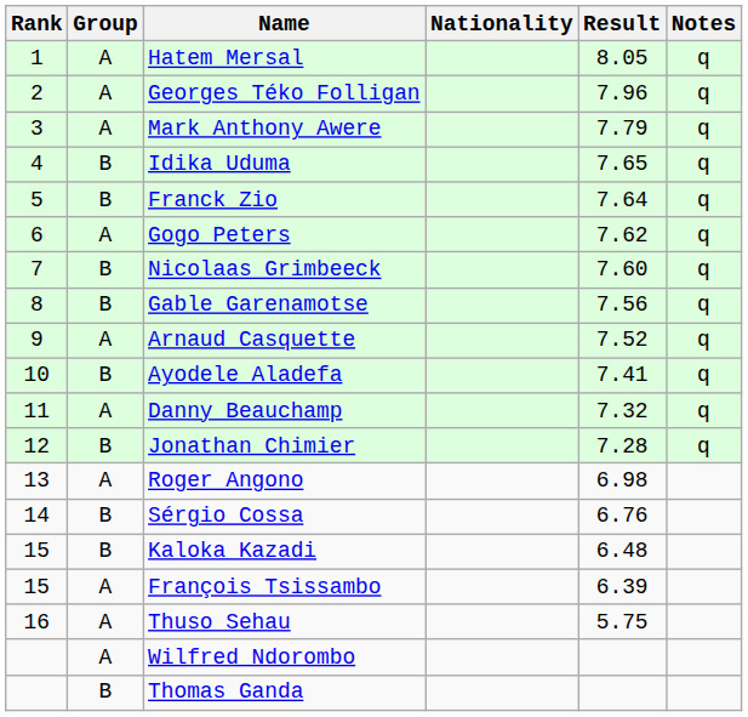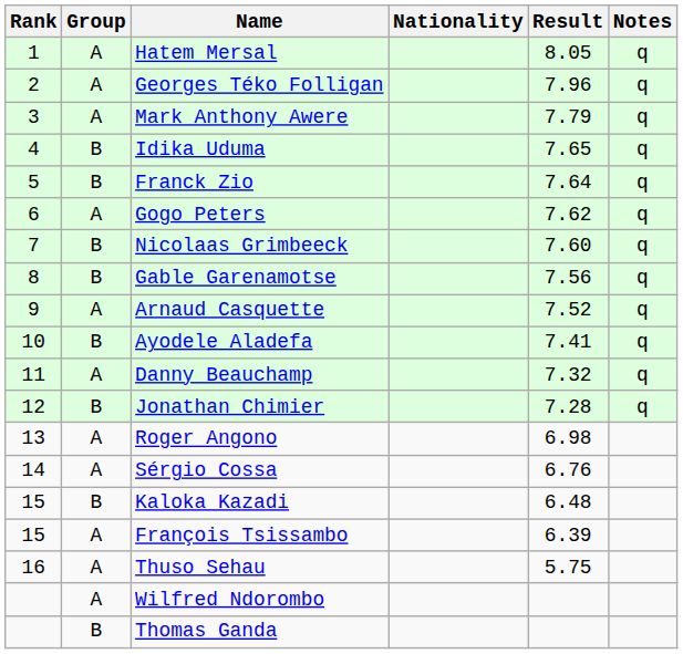 <table class="wikitable sortable" style="text-align:center">
 <tr>
 <th>Rank</th>
 <th>Group</th>
 <th>Name</th>
 <th>Nationality</th>
 <th>Result</th>
 <th>Notes</th>
 </tr>
 <tr bgcolor=ddffdd>
 <td>1</td>
 <td>A</td>
 <td align=left><a href='#'>Hatem Mersal</a></td>
 <td align=left></td>
 <td>8.05</td>
 <td>q</td>
 </tr>
 <tr bgcolor=ddffdd>
 <td>2</td>
 <td>A</td>
 <td align=left><a href='#'>Georges Téko Folligan</a></td>
 <td align=left></td>
 <td>7.96</td>
 <td>q</td>
 </tr>
 <tr bgcolor=ddffdd>
 <td>3</td>
 <td>A</td>
 <td align=left><a href='#'>Mark Anthony Awere</a></td>
 <td align=left></td>
 <td>7.79</td>
 <td>q</td>
 </tr>
 <tr bgcolor=ddffdd>
 <td>4</td>
 <td>B</td>
 <td align=left><a href='#'>Idika Uduma</a></td>
 <td align=left></td>
 <td>7.65</td>
 <td>q</td>
 </tr>
 <tr bgcolor=ddffdd>
 <td>5</td>
 <td>B</td>
 <td align=left><a href='#'>Franck Zio</a></td>
 <td align=left></td>
 <td>7.64</td>
 <td>q</td>
 </tr>
 <tr bgcolor=ddffdd>
 <td>6</td>
 <td>A</td>
 <td align=left><a href='#'>Gogo Peters</a></td>
 <td align=left></td>
 <td>7.62</td>
 <td>q</td>
 </tr>
 <tr bgcolor=ddffdd>
 <td>7</td>
 <td>B</td>
 <td align=left><a href='#'>Nicolaas Grimbeeck</a></td>
 <td align=left></td>
 <td>7.60</td>
 <td>q</td>
 </tr>
 <tr bgcolor=ddffdd>
 <td>8</td>
 <td>B</td>
 <td align=left><a href='#'>Gable Garenamotse</a></td>
 <td align=left></td>
 <td>7.56</td>
 <td>q</td>
 </tr>
 <tr bgcolor=ddffdd>
 <td>9</td>
 <td>A</td>
 <td align=left><a href='#'>Arnaud Casquette</a></td>
 <td align=left></td>
 <td>7.52</td>
 <td>q</td>
 </tr>
 <tr bgcolor=ddffdd>
 <td>10</td>
 <td>B</td>
 <td align=left><a href='#'>Ayodele Aladefa</a></td>
 <td align=left></td>
 <td>7.41</td>
 <td>q</td>
 </tr>
 <tr bgcolor=ddffdd>
 <td>11</td>
 <td>A</td>
 <td align=left><a href='#'>Danny Beauchamp</a></td>
 <td align=left></td>
 <td>7.32</td>
 <td>q</td>
 </tr>
 <tr bgcolor=ddffdd>
 <td>12</td>
 <td>B</td>
 <td align=left><a href='#'>Jonathan Chimier</a></td>
 <td align=left></td>
 <td>7.28</td>
 <td>q</td>
 </tr>
 <tr>
 <td>13</td>
 <td>A</td>
 <td align=left><a href='#'>Roger Angono</a></td>
 <td align=left></td>
 <td>6.98</td>
 <td></td>
 </tr>
 <tr>
 <td>14</td>
-<td>B</td>
+<td>A</td>
 <td align=left><a href='#'>Sérgio Cossa</a></td>
 <td align=left></td>
 <td>6.76</td>
 <td></td>
 </tr>
 <tr>
 <td>15</td>
 <td>B</td>
 <td align=left><a href='#'>Kaloka Kazadi</a></td>
 <td align=left></td>
 <td>6.48</td>
 <td></td>
 </tr>
 <tr>
 <td>15</td>
 <td>A</td>
 <td align=left><a href='#'>François Tsissambo</a></td>
 <td align=left></td>
 <td>6.39</td>
 <td></td>
 </tr>
 <tr>
 <td>16</td>
 <td>A</td>
 <td align=left><a href='#'>Thuso Sehau</a></td>
 <td align=left></td>
 <td>5.75</td>
 <td></td>
 </tr>
 <tr>
 <td></td>
 <td>A</td>
 <td align=left><a href='#'>Wilfred Ndorombo</a></td>
 <td align=left></td>
 <td></td>
 <td></td>
 </tr>
 <tr>
 <td></td>
 <td>B</td>
 <td align=left><a href='#'>Thomas Ganda</a></td>
 <td align=left></td>
 <td></td>
 <td></td>
 </tr>
 </table>
